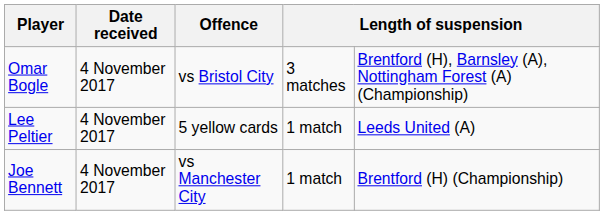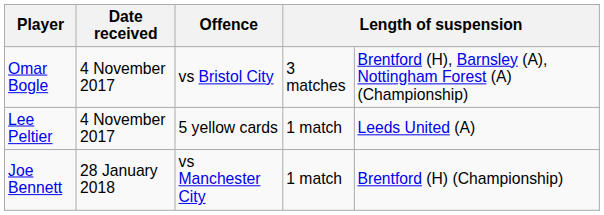 <table class="wikitable">
 <tr>
 <th>Player</th>
 <th>Date received</th>
 <th>Offence</th>
 <th colspan="3">Length of suspension</th>
 </tr>
 <tr>
 <td><a href='#'>Omar Bogle</a></td>
 <td>4 November 2017</td>
 <td> vs <a href='#'>Bristol City</a></td>
 <td>3 matches</td>
 <td><a href='#'>Brentford</a> (H), <a href='#'>Barnsley</a> (A), <a href='#'>Nottingham Forest</a> (A) (Championship)</td>
 </tr>
 <tr>
 <td><a href='#'>Lee Peltier</a></td>
 <td>4 November 2017</td>
 <td>5 yellow cards</td>
 <td>1 match</td>
 <td><a href='#'>Leeds United</a> (A)</td>
 </tr>
 <tr>
 <td><a href='#'>Joe Bennett</a></td>
-<td>4 November 2017</td>
+<td>28 January 2018</td>
 <td> vs <a href='#'>Manchester City</a></td>
 <td>1 match</td>
 <td><a href='#'>Brentford</a> (H) (Championship)</td>
 </tr>
 </table>
